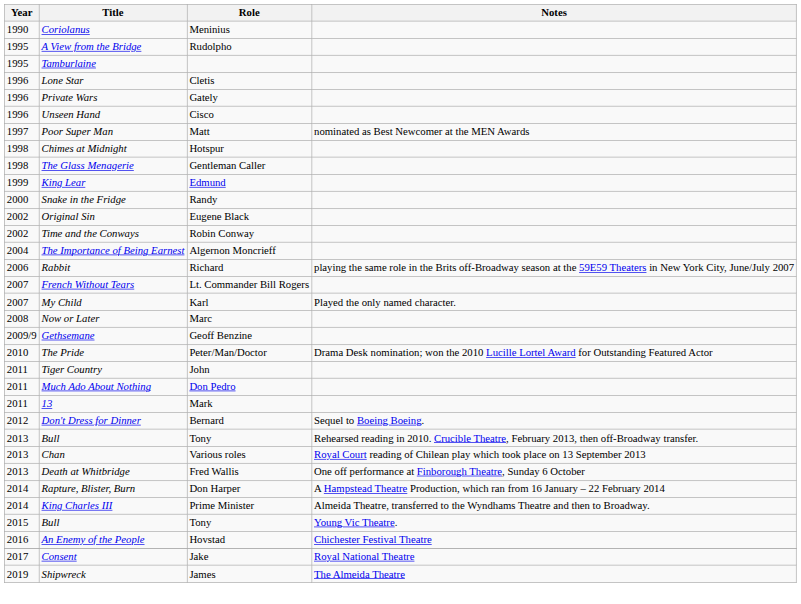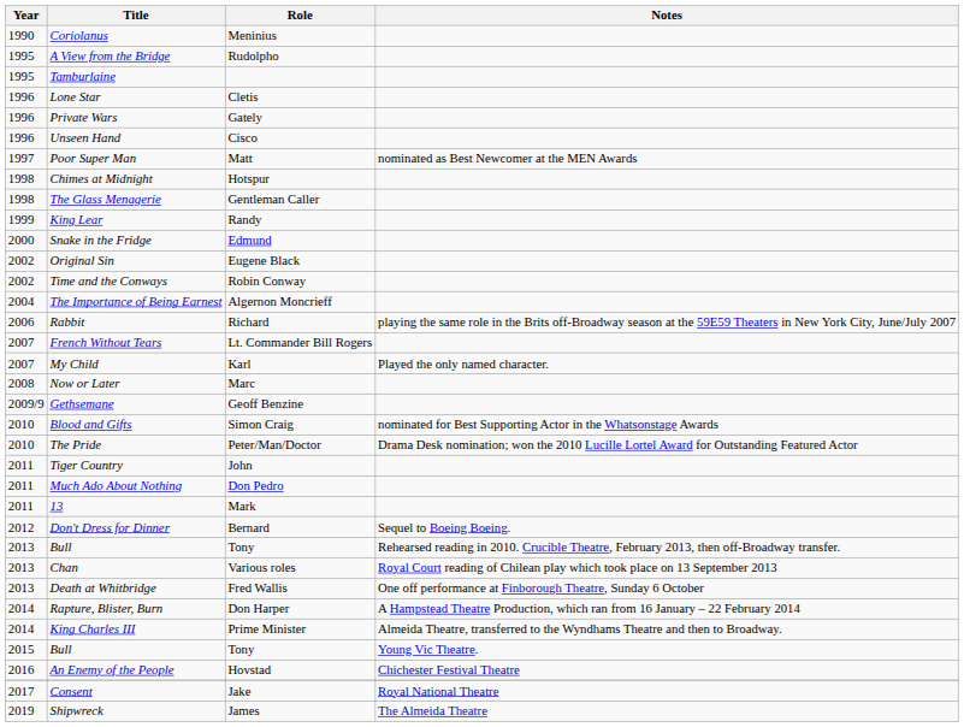 <table class="wikitable sortable">
 <tr>
 <th>Year</th>
 <th>Title</th>
 <th>Role</th>
 <th class="unsortable">Notes</th>
 </tr>
 <tr>
 <td>1990</td>
 <td><em><a href='#'>Coriolanus</a></em></td>
 <td>Meninius</td>
 <td></td>
 </tr>
 <tr>
 <td>1995</td>
 <td><em><a href='#'>A View from the Bridge</a></em></td>
 <td>Rudolpho</td>
 <td></td>
 </tr>
 <tr>
 <td>1995</td>
 <td><em><a href='#'>Tamburlaine</a></em></td>
 <td></td>
 <td></td>
 </tr>
 <tr>
 <td>1996</td>
 <td><em>Lone Star</em></td>
 <td>Cletis</td>
 <td></td>
 </tr>
 <tr>
 <td>1996</td>
 <td><em>Private Wars</em></td>
 <td>Gately</td>
 <td></td>
 </tr>
 <tr>
 <td>1996</td>
 <td><em>Unseen Hand</em></td>
 <td>Cisco</td>
 <td></td>
 </tr>
 <tr>
 <td>1997</td>
 <td><em>Poor Super Man</em></td>
 <td>Matt</td>
 <td>nominated as Best Newcomer at the MEN Awards</td>
 </tr>
 <tr>
 <td>1998</td>
 <td><em>Chimes at Midnight</em></td>
 <td>Hotspur</td>
 <td></td>
 </tr>
 <tr>
 <td>1998</td>
 <td><em><a href='#'>The Glass Menagerie</a></em></td>
 <td>Gentleman Caller</td>
 <td></td>
 </tr>
 <tr>
 <td>1999</td>
 <td><em><a href='#'>King Lear</a></em></td>
-<td><a href='#'>Edmund</a></td>
+<td>Randy</td>
 <td></td>
 </tr>
 <tr>
 <td>2000</td>
 <td><em>Snake in the Fridge</em></td>
-<td>Randy</td>
+<td><a href='#'>Edmund</a></td>
 <td></td>
 </tr>
 <tr>
 <td>2002</td>
 <td><em>Original Sin</em></td>
 <td>Eugene Black</td>
 <td></td>
 </tr>
 <tr>
 <td>2002</td>
 <td><em>Time and the Conways</em></td>
 <td>Robin Conway</td>
 <td></td>
 </tr>
 <tr>
 <td>2004</td>
 <td><em><a href='#'>The Importance of Being Earnest</a></em></td>
 <td>Algernon Moncrieff</td>
 <td></td>
 </tr>
 <tr>
 <td>2006</td>
 <td><em>Rabbit</em></td>
 <td>Richard</td>
 <td>playing the same role in the Brits off-Broadway season at the <a href='#'>59E59 Theaters</a> in New York City, June/July 2007</td>
 </tr>
 <tr>
 <td>2007</td>
 <td><em><a href='#'>French Without Tears</a></em></td>
 <td>Lt. Commander Bill Rogers</td>
 <td></td>
 </tr>
 <tr>
 <td>2007</td>
 <td><em>My Child</em></td>
 <td>Karl</td>
 <td>Played the only named character.</td>
 </tr>
 <tr>
 <td>2008</td>
 <td><em>Now or Later</em></td>
 <td>Marc</td>
 <td></td>
 </tr>
 <tr>
 <td>2009/9</td>
 <td><em><a href='#'>Gethsemane</a></em></td>
 <td>Geoff Benzine</td>
 <td></td>
+</tr>
+<tr>
+<td>2010</td>
+<td><em><a href='#'>Blood and Gifts</a></em></td>
+<td>Simon Craig</td>
+<td>nominated for Best Supporting Actor in the <a href='#'>Whatsonstage</a> Awards</td>
 </tr>
 <tr>
 <td>2010</td>
 <td><em>The Pride</em></td>
 <td>Peter/Man/Doctor</td>
 <td>Drama Desk nomination; won the 2010 <a href='#'>Lucille Lortel Award</a> for Outstanding Featured Actor</td>
 </tr>
 <tr>
 <td>2011</td>
 <td><em>Tiger Country</em></td>
 <td>John</td>
 <td></td>
 </tr>
 <tr>
 <td>2011</td>
 <td><em><a href='#'>Much Ado About Nothing</a></em></td>
 <td><a href='#'>Don Pedro</a></td>
 <td></td>
 </tr>
 <tr>
 <td>2011</td>
 <td><em><a href='#'>13</a></em></td>
 <td>Mark</td>
 <td></td>
 </tr>
 <tr>
 <td>2012</td>
 <td><em><a href='#'>Don't Dress for Dinner</a></em></td>
 <td>Bernard</td>
 <td>Sequel to <a href='#'>Boeing Boeing</a>.</td>
 </tr>
 <tr>
 <td>2013</td>
 <td><em>Bull</em></td>
 <td>Tony</td>
 <td>Rehearsed reading in 2010. <a href='#'>Crucible Theatre</a>, February 2013, then off-Broadway transfer.</td>
 </tr>
 <tr>
 <td>2013</td>
 <td><em>Chan</em></td>
 <td>Various roles</td>
 <td><a href='#'>Royal Court</a> reading of Chilean play which took place on 13 September 2013</td>
 </tr>
 <tr>
 <td>2013</td>
 <td><em>Death at Whitbridge</em></td>
 <td>Fred Wallis</td>
 <td>One off performance at <a href='#'>Finborough Theatre</a>, Sunday 6 October</td>
 </tr>
 <tr>
 <td>2014</td>
 <td><em>Rapture, Blister, Burn</em></td>
 <td>Don Harper</td>
 <td>A <a href='#'>Hampstead Theatre</a> Production, which ran from 16 January – 22 February 2014</td>
 </tr>
 <tr>
 <td>2014</td>
 <td><em><a href='#'>King Charles III</a></em></td>
 <td>Prime Minister</td>
 <td>Almeida Theatre, transferred to the Wyndhams Theatre and then to Broadway.</td>
 </tr>
 <tr>
 <td>2015</td>
 <td><em>Bull</em></td>
 <td>Tony</td>
 <td><a href='#'>Young Vic Theatre</a>.</td>
 </tr>
 <tr>
 <td>2016</td>
 <td><em><a href='#'>An Enemy of the People</a></em></td>
 <td>Hovstad</td>
 <td><a href='#'>Chichester Festival Theatre</a></td>
 </tr>
 <tr>
 </tr>
 <tr | 2017 || >
 </tr>
 <tr>
 <td>2017</td>
 <td><em><a href='#'>Consent</a></em></td>
 <td>Jake</td>
 <td><a href='#'>Royal National Theatre</a></td>
 </tr>
 <tr>
 <td>2019</td>
 <td><em>Shipwreck</em></td>
 <td>James</td>
 <td><a href='#'>The Almeida Theatre</a></td>
 </tr>
 </table>
